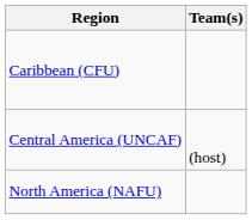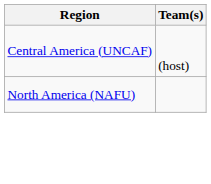 <table class=wikitable>
 <tr>
 <th>Region</th>
 <th>Team(s)</th>
-</tr>
-<tr>
-<td><a href='#'>Caribbean (CFU)</a></td>
-<td> <br><br><br> <br></td>
 </tr>
 <tr>
 <td><a href='#'>Central America (UNCAF)</a></td>
 <td><br> <br>  (host)<br> </td>
 </tr>
 <tr>
 <td><a href='#'>North America (NAFU)</a></td>
 <td><br><br></td>
 </tr>
 </table>
